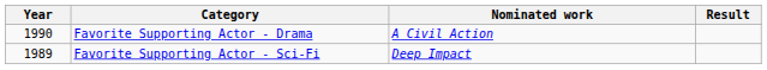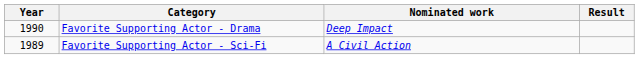 <table class=wikitable>
 <tr>
 <th scope="col" style="width:5em;">Year</th>
 <th scope="col" style="width:26em;">Category</th>
 <th scope="col" style="width:25em;">Nominated work</th>
 <th scope="col" style="width:5em;">Result</th>
 </tr>
 <tr>
 <td style="text-align:center;">1990</td>
 <td><a href='#'>Favorite Supporting Actor - Drama</a></td>
-<td><em><a href='#'>A Civil Action</a></em></td>
+<td><em><a href='#'>Deep Impact</a></em></td>
 <td></td>
 </tr>
 <tr>
 <td style="text-align:center;">1989</td>
 <td><a href='#'>Favorite Supporting Actor - Sci-Fi</a></td>
-<td><em><a href='#'>Deep Impact</a></em></td>
+<td><em><a href='#'>A Civil Action</a></em></td>
 <td></td>
 </tr>
 </table>
